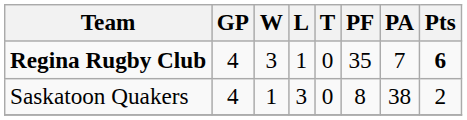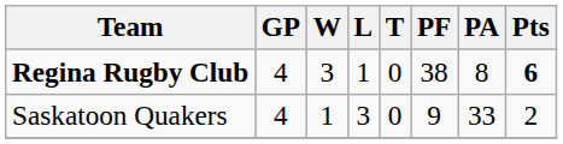 <table class="wikitable">
 <tr>
 <th>Team</th>
 <th>GP</th>
 <th>W</th>
 <th>L</th>
 <th>T</th>
 <th>PF</th>
 <th>PA</th>
 <th>Pts</th>
 </tr>
 <tr align="center">
 <td align="left"><strong>Regina Rugby Club</strong></td>
 <td>4</td>
 <td>3</td>
 <td>1</td>
 <td>0</td>
-<td>35</td>
-<td>7</td>
+<td>38</td>
+<td>8</td>
 <td><strong>6</strong></td>
 </tr>
 <tr align="center">
 <td align="left">Saskatoon Quakers</td>
 <td>4</td>
 <td>1</td>
 <td>3</td>
 <td>0</td>
-<td>8</td>
-<td>38</td>
+<td>9</td>
+<td>33</td>
 <td>2</td>
 </tr>
 <tr align="center">
 </tr>
 </table>
